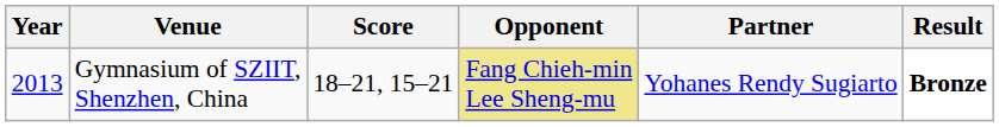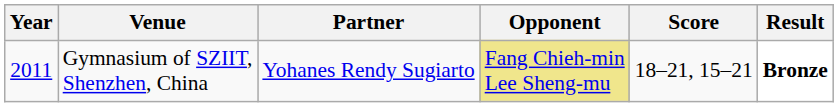 <table class="sortable wikitable" style="font-size: 90%;">
 <tr>
 <th>Year</th>
 <th>Venue</th>
+<th>Partner</th>
+<th>Opponent</th>
 <th>Score</th>
-<th>Opponent</th>
-<th>Partner</th>
 <th>Result</th>
 </tr>
 <tr>
-<td align="center"><a href='#'>2013</a></td>
+<td align="center"><a href='#'>2011</a></td>
 <td align="left">Gymnasium of <a href='#'>SZIIT</a>,<br><a href='#'>Shenzhen</a>, China</td>
+<td align="left"> <a href='#'>Yohanes Rendy Sugiarto</a></td>
+<td align="left" style="background: khaki;"> <a href='#'>Fang Chieh-min</a><br> <a href='#'>Lee Sheng-mu</a></td>
 <td align="left">18–21, 15–21</td>
-<td align="left" style="background: khaki;"> <a href='#'>Fang Chieh-min</a><br> <a href='#'>Lee Sheng-mu</a></td>
-<td align="left"> <a href='#'>Yohanes Rendy Sugiarto</a></td>
 <td style="text-align:left; background:white"> <strong>Bronze</strong></td>
 </tr>
 </table>
